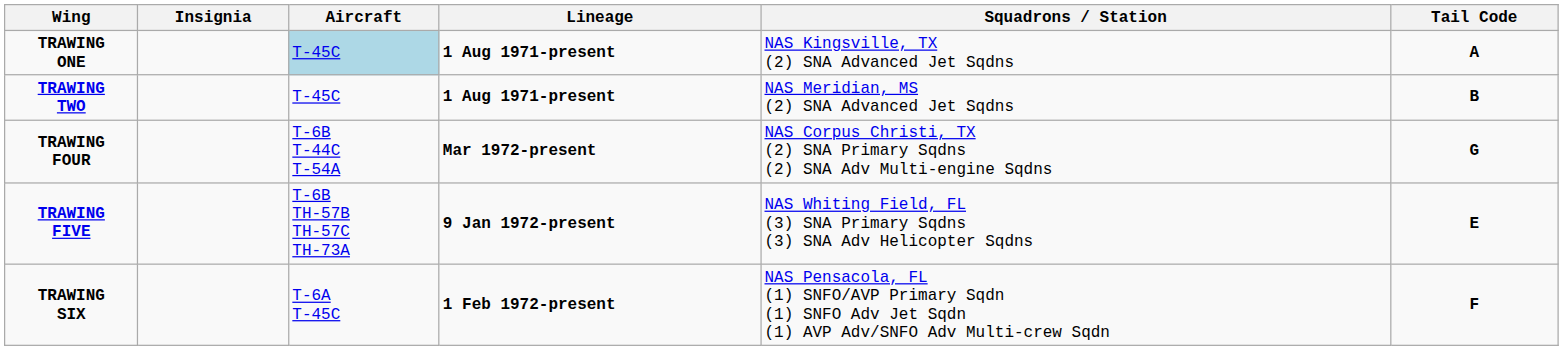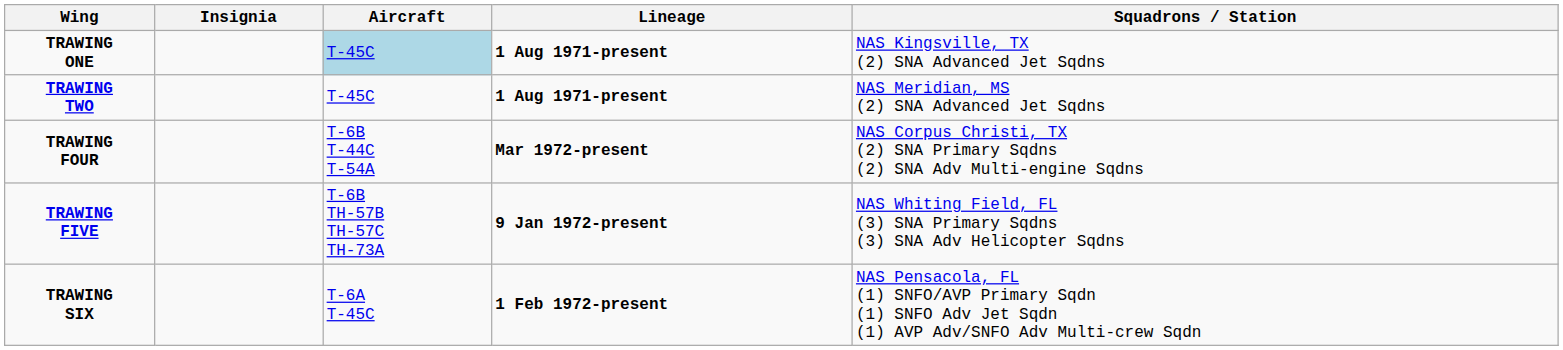 <table class="wikitable" width=100% style="text-align: center">
 <tr>
 <th>Wing</th>
 <th>Insignia</th>
 <th>Aircraft</th>
 <th>Lineage</th>
 <th>Squadrons / Station</th>
-<th>Tail Code</th>
 </tr>
 <tr>
 <td><strong>TRAWING<br>ONE</strong></td>
 <td></td>
 <td align=left style="background: lightblue;"><a href='#'>T-45C</a></td>
 <td style="white-space: nowrap;" align=left><strong>1 Aug 1971-present</strong></td>
 <td style="white-space: nowrap;" align=left><a href='#'>NAS Kingsville, TX</a><br>(2) SNA Advanced Jet Sqdns</td>
-<td><strong>A</strong></td>
 </tr>
 <tr>
 <td><strong><a href='#'>TRAWING<br>TWO</a></strong></td>
 <td></td>
 <td align=left><a href='#'>T-45C</a></td>
 <td style="white-space: nowrap;" align=left><strong>1 Aug 1971-present</strong></td>
 <td style="white-space: nowrap;" align=left><a href='#'>NAS Meridian, MS</a><br>(2) SNA Advanced Jet Sqdns</td>
-<td><strong>B</strong></td>
 </tr>
 <tr>
 <td><strong>TRAWING<br>FOUR</strong></td>
 <td></td>
 <td style="white-space: nowrap;" align=left><a href='#'>T-6B</a><br><a href='#'>T-44C</a><br><a href='#'>T-54A</a></td>
 <td align=left><strong>Mar 1972-present</strong></td>
 <td style="white-space: nowrap;" align=left><a href='#'>NAS Corpus Christi, TX</a><br>(2) SNA Primary Sqdns<br>(2) SNA Adv Multi-engine Sqdns</td>
-<td><strong>G</strong></td>
 </tr>
 <tr>
 <td><strong><a href='#'>TRAWING<br>FIVE</a></strong></td>
 <td></td>
 <td align=left><a href='#'>T-6B</a><br><a href='#'>TH-57B<br>TH-57C</a><br><a href='#'>TH-73A</a></td>
 <td align=left><strong>9 Jan 1972-present</strong></td>
 <td style="white-space: nowrap;" align=left><a href='#'>NAS Whiting Field, FL</a><br>(3) SNA Primary Sqdns<br>(3) SNA Adv Helicopter Sqdns</td>
-<td><strong>E</strong></td>
 </tr>
 <tr>
 <td><strong>TRAWING<br>SIX</strong></td>
 <td></td>
 <td align=left><a href='#'>T-6A</a><br><a href='#'>T-45C</a></td>
 <td align=left><strong>1 Feb 1972-present</strong></td>
 <td style="white-space: nowrap;" align=left><a href='#'>NAS Pensacola, FL</a><br>(1) SNFO/AVP Primary Sqdn<br>(1) SNFO Adv Jet Sqdn<br>(1) AVP Adv/SNFO Adv Multi-crew Sqdn</td>
-<td><strong>F</strong></td>
 </tr>
 </table>
